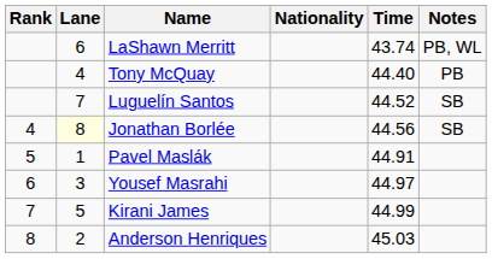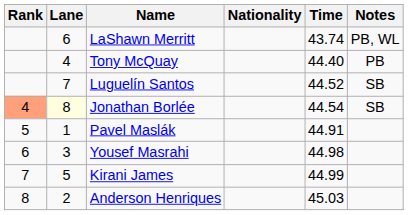 <table class="wikitable sortable" style="text-align:center">
 <tr>
 <th>Rank</th>
 <th>Lane</th>
 <th>Name</th>
 <th>Nationality</th>
 <th>Time</th>
 <th>Notes</th>
 </tr>
 <tr>
 <td></td>
 <td>6</td>
 <td align=left><a href='#'>LaShawn Merritt</a></td>
 <td align=left></td>
 <td>43.74</td>
 <td>PB, WL</td>
 </tr>
 <tr>
 <td></td>
 <td>4</td>
 <td align=left><a href='#'>Tony McQuay</a></td>
 <td align=left></td>
 <td>44.40</td>
 <td>PB</td>
 </tr>
 <tr>
 <td></td>
 <td>7</td>
 <td align=left><a href='#'>Luguelín Santos</a></td>
 <td align=left></td>
 <td>44.52</td>
 <td>SB</td>
 </tr>
 <tr>
-<td>4</td>
+<td style="background: lightsalmon;">4</td>
 <td style="background: lightyellow;">8</td>
 <td align=left><a href='#'>Jonathan Borlée</a></td>
 <td align=left></td>
-<td>44.56</td>
+<td>44.54</td>
 <td>SB</td>
 </tr>
 <tr>
 <td>5</td>
 <td>1</td>
 <td align=left><a href='#'>Pavel Maslák</a></td>
 <td align=left></td>
 <td>44.91</td>
 <td></td>
 </tr>
 <tr>
 <td>6</td>
 <td>3</td>
 <td align=left><a href='#'>Yousef Masrahi</a></td>
 <td align=left></td>
-<td>44.97</td>
+<td>44.98</td>
 <td></td>
 </tr>
 <tr>
 <td>7</td>
 <td>5</td>
 <td align=left><a href='#'>Kirani James</a></td>
 <td align=left></td>
 <td>44.99</td>
 <td></td>
 </tr>
 <tr>
 <td>8</td>
 <td>2</td>
 <td align=left><a href='#'>Anderson Henriques</a></td>
 <td align=left></td>
 <td>45.03</td>
 <td></td>
 </tr>
 </table>
